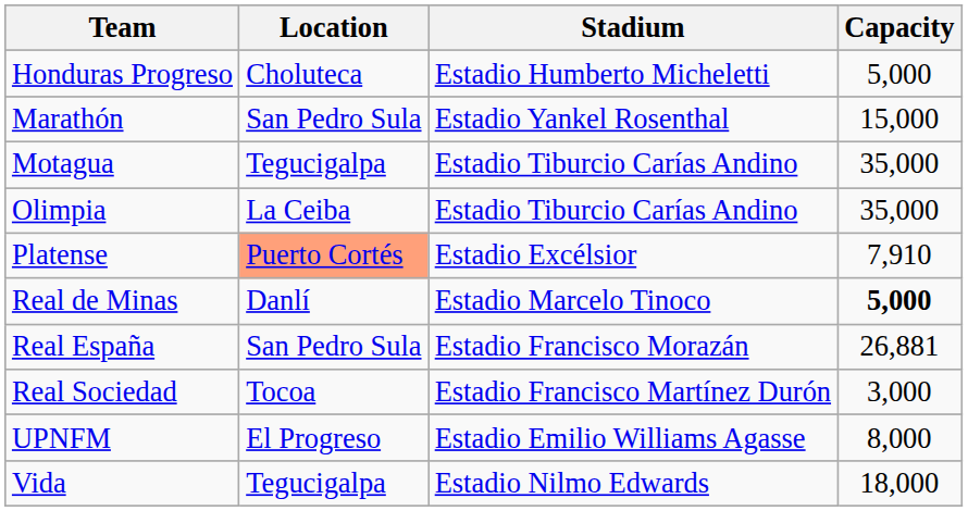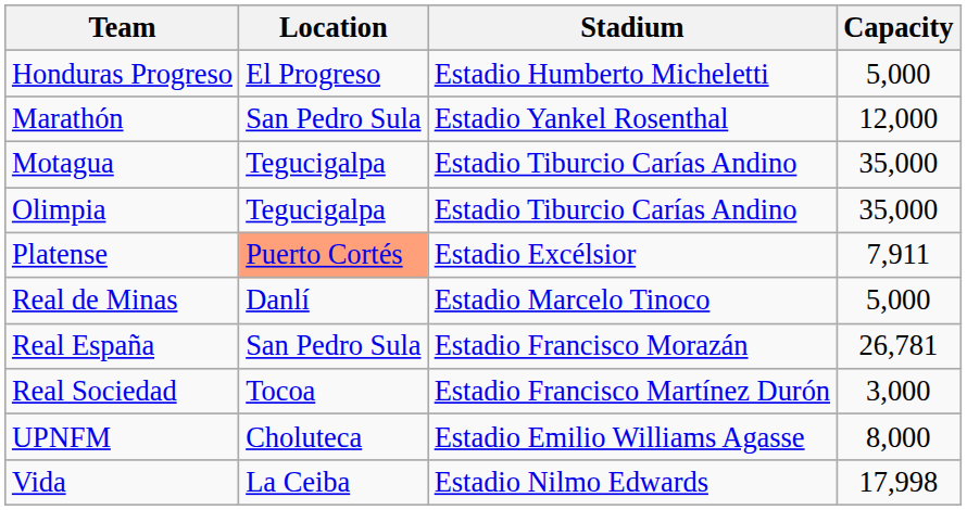 <table class="wikitable">
 <tr>
 <th>Team</th>
 <th>Location</th>
 <th>Stadium</th>
 <th>Capacity</th>
 </tr>
 <tr>
 <td><a href='#'>Honduras Progreso</a></td>
-<td><a href='#'>Choluteca</a></td>
+<td><a href='#'>El Progreso</a></td>
 <td><a href='#'>Estadio Humberto Micheletti</a></td>
 <td align="center">5,000</td>
 </tr>
 <tr>
 <td><a href='#'>Marathón</a></td>
 <td><a href='#'>San Pedro Sula</a></td>
 <td><a href='#'>Estadio Yankel Rosenthal</a></td>
-<td align="center">15,000</td>
+<td align="center">12,000</td>
 </tr>
 <tr>
 <td><a href='#'>Motagua</a></td>
 <td><a href='#'>Tegucigalpa</a></td>
 <td><a href='#'>Estadio Tiburcio Carías Andino</a></td>
 <td align="center">35,000</td>
 </tr>
 <tr>
 <td><a href='#'>Olimpia</a></td>
-<td><a href='#'>La Ceiba</a></td>
+<td><a href='#'>Tegucigalpa</a></td>
 <td><a href='#'>Estadio Tiburcio Carías Andino</a></td>
 <td align="center">35,000</td>
 </tr>
 <tr>
 <td><a href='#'>Platense</a></td>
 <td style="background: lightsalmon;"><a href='#'>Puerto Cortés</a></td>
 <td><a href='#'>Estadio Excélsior</a></td>
-<td align="center">7,910</td>
+<td align="center">7,911</td>
 </tr>
 <tr>
 <td><a href='#'>Real de Minas</a></td>
 <td><a href='#'>Danlí</a></td>
 <td><a href='#'>Estadio Marcelo Tinoco</a></td>
-<td align="center"><strong>5,000</strong></td>
+<td align="center">5,000</td>
 </tr>
 <tr>
 <td><a href='#'>Real España</a></td>
 <td><a href='#'>San Pedro Sula</a></td>
 <td><a href='#'>Estadio Francisco Morazán</a></td>
-<td align="center">26,881</td>
+<td align="center">26,781</td>
 </tr>
 <tr>
 <td><a href='#'>Real Sociedad</a></td>
 <td><a href='#'>Tocoa</a></td>
 <td><a href='#'>Estadio Francisco Martínez Durón</a></td>
 <td align="center">3,000</td>
 </tr>
 <tr>
 <td><a href='#'>UPNFM</a></td>
-<td><a href='#'>El Progreso</a></td>
+<td><a href='#'>Choluteca</a></td>
 <td><a href='#'>Estadio Emilio Williams Agasse</a></td>
 <td align="center">8,000</td>
 </tr>
 <tr>
 <td><a href='#'>Vida</a></td>
-<td><a href='#'>Tegucigalpa</a></td>
+<td><a href='#'>La Ceiba</a></td>
 <td><a href='#'>Estadio Nilmo Edwards</a></td>
-<td align="center">18,000</td>
+<td align="center">17,998</td>
 </tr>
 </table>
